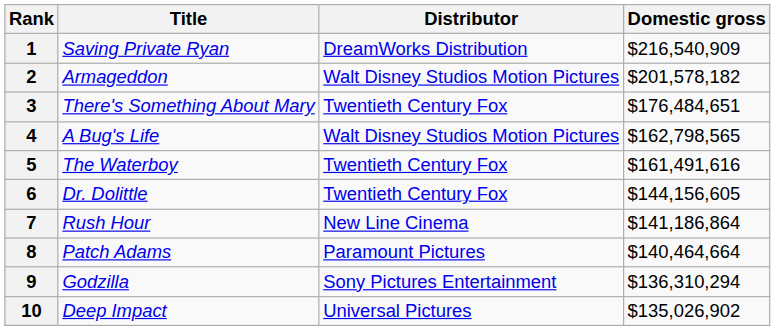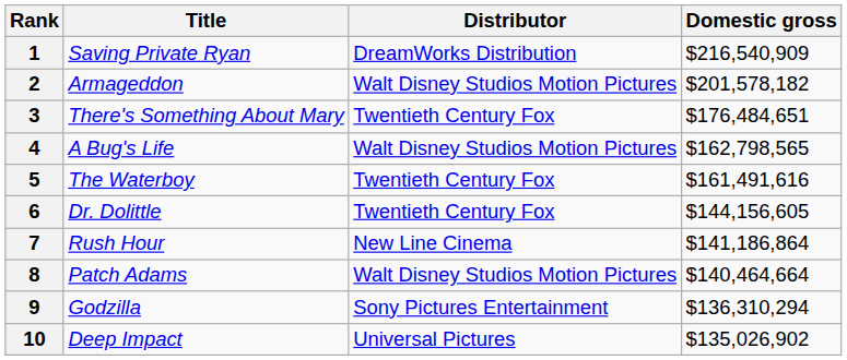 <table class="wikitable" style="margin:auto; margin:auto;">
 <tr>
 <th>Rank</th>
 <th>Title</th>
 <th>Distributor</th>
 <th>Domestic gross </th>
 </tr>
 <tr>
 <th style="text-align:center;">1</th>
 <td><em><a href='#'>Saving Private Ryan</a></em></td>
 <td><a href='#'>DreamWorks Distribution</a></td>
 <td>$216,540,909</td>
 </tr>
 <tr>
 <th style="text-align:center;">2</th>
 <td><em><a href='#'>Armageddon</a></em></td>
 <td><a href='#'>Walt Disney Studios Motion Pictures</a></td>
 <td>$201,578,182</td>
 </tr>
 <tr>
 <th style="text-align:center;">3</th>
 <td><em><a href='#'>There's Something About Mary</a></em></td>
 <td><a href='#'>Twentieth Century Fox</a></td>
 <td>$176,484,651</td>
 </tr>
 <tr>
 <th style="text-align:center;">4</th>
 <td><em><a href='#'>A Bug's Life</a></em></td>
 <td><a href='#'>Walt Disney Studios Motion Pictures</a></td>
 <td>$162,798,565</td>
 </tr>
 <tr>
 <th style="text-align:center;">5</th>
 <td><em><a href='#'>The Waterboy</a></em></td>
 <td><a href='#'>Twentieth Century Fox</a></td>
 <td>$161,491,616</td>
 </tr>
 <tr>
 <th style="text-align:center;">6</th>
 <td><em><a href='#'>Dr. Dolittle</a></em></td>
 <td><a href='#'>Twentieth Century Fox</a></td>
 <td>$144,156,605</td>
 </tr>
 <tr>
 <th style="text-align:center;">7</th>
 <td><em><a href='#'>Rush Hour</a></em></td>
 <td><a href='#'>New Line Cinema</a></td>
 <td>$141,186,864</td>
 </tr>
 <tr>
 <th style="text-align:center;">8</th>
 <td><em><a href='#'>Patch Adams</a></em></td>
-<td><a href='#'>Paramount Pictures</a></td>
+<td><a href='#'>Walt Disney Studios Motion Pictures</a></td>
 <td>$140,464,664</td>
 </tr>
 <tr>
 <th style="text-align:center;">9</th>
 <td><em><a href='#'>Godzilla</a></em></td>
 <td><a href='#'>Sony Pictures Entertainment</a></td>
 <td>$136,310,294</td>
 </tr>
 <tr>
 <th style="text-align:center;">10</th>
 <td><em><a href='#'>Deep Impact</a></em></td>
 <td><a href='#'>Universal Pictures</a></td>
 <td>$135,026,902</td>
 </tr>
 </table>
